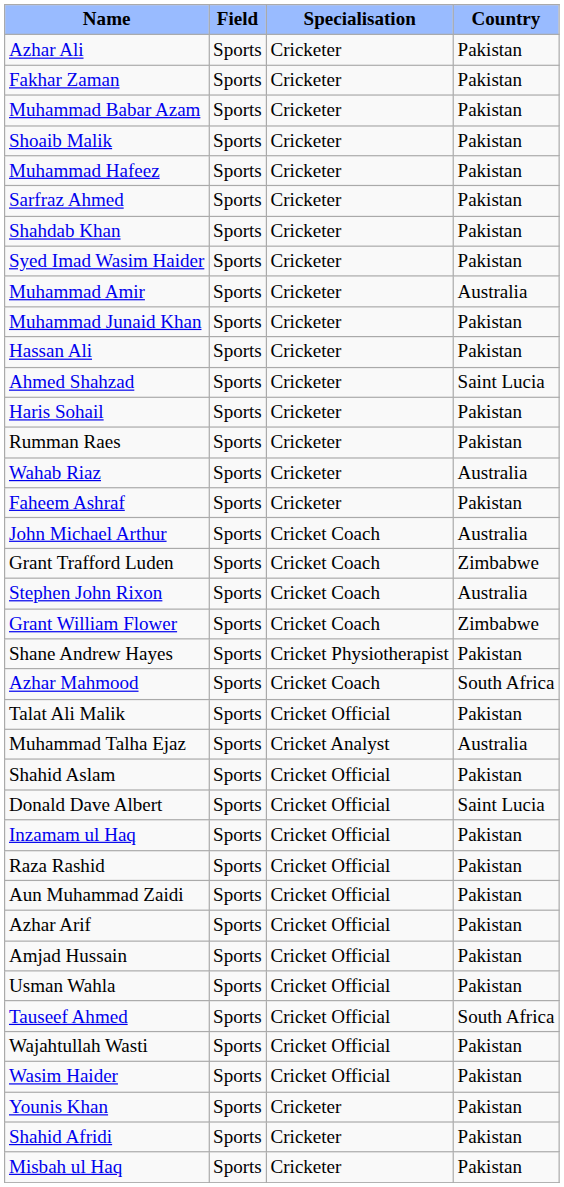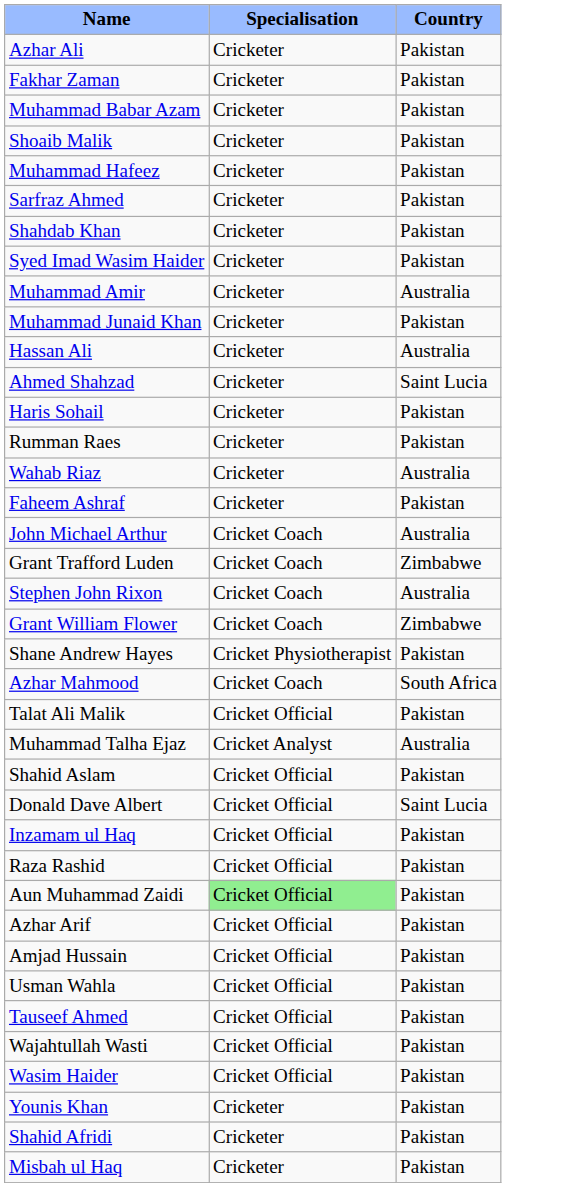 <table class="wikitable">
 <tr>
 <th style="background:#9BF"><span>Name</span></th>
-<th style="background:#9BF"><span>Field</span></th>
 <th style="background:#9BF"><span>Specialisation</span></th>
 <th style="background:#9BF"><span>Country</span></th>
 </tr>
 <tr>
 <td><a href='#'>Azhar Ali</a></td>
-<td>Sports</td>
 <td>Cricketer</td>
 <td>Pakistan</td>
 </tr>
 <tr>
 <td><a href='#'>Fakhar Zaman</a></td>
-<td>Sports</td>
 <td>Cricketer</td>
 <td>Pakistan</td>
 </tr>
 <tr>
 <td><a href='#'>Muhammad Babar Azam</a></td>
-<td>Sports</td>
 <td>Cricketer</td>
 <td>Pakistan</td>
 </tr>
 <tr>
 <td><a href='#'>Shoaib Malik</a></td>
-<td>Sports</td>
 <td>Cricketer</td>
 <td>Pakistan</td>
 </tr>
 <tr>
 <td><a href='#'>Muhammad Hafeez</a></td>
-<td>Sports</td>
 <td>Cricketer</td>
 <td>Pakistan</td>
 </tr>
 <tr>
 <td><a href='#'>Sarfraz Ahmed</a></td>
-<td>Sports</td>
 <td>Cricketer</td>
 <td>Pakistan</td>
 </tr>
 <tr>
 <td><a href='#'>Shahdab Khan</a></td>
-<td>Sports</td>
 <td>Cricketer</td>
 <td>Pakistan</td>
 </tr>
 <tr>
 <td><a href='#'>Syed Imad Wasim Haider</a></td>
-<td>Sports</td>
 <td>Cricketer</td>
 <td>Pakistan</td>
 </tr>
 <tr>
 <td><a href='#'>Muhammad Amir</a></td>
-<td>Sports</td>
 <td>Cricketer</td>
 <td>Australia</td>
 </tr>
 <tr>
 <td><a href='#'>Muhammad Junaid Khan</a></td>
-<td>Sports</td>
 <td>Cricketer</td>
 <td>Pakistan</td>
 </tr>
 <tr>
 <td><a href='#'>Hassan Ali</a></td>
-<td>Sports</td>
 <td>Cricketer</td>
-<td>Pakistan</td>
+<td>Australia</td>
 </tr>
 <tr>
 <td><a href='#'>Ahmed Shahzad</a></td>
-<td>Sports</td>
 <td>Cricketer</td>
 <td>Saint Lucia</td>
 </tr>
 <tr>
 <td><a href='#'>Haris Sohail</a></td>
-<td>Sports</td>
 <td>Cricketer</td>
 <td>Pakistan</td>
 </tr>
 <tr>
 <td>Rumman Raes</td>
-<td>Sports</td>
 <td>Cricketer</td>
 <td>Pakistan</td>
 </tr>
 <tr>
 <td><a href='#'>Wahab Riaz</a></td>
-<td>Sports</td>
 <td>Cricketer</td>
 <td>Australia</td>
 </tr>
 <tr>
 <td><a href='#'>Faheem Ashraf</a></td>
-<td>Sports</td>
 <td>Cricketer</td>
 <td>Pakistan</td>
 </tr>
 <tr>
 <td><a href='#'> John Michael Arthur</a></td>
-<td>Sports</td>
 <td>Cricket Coach</td>
 <td>Australia</td>
 </tr>
 <tr>
 <td>Grant Trafford Luden</td>
-<td>Sports</td>
 <td>Cricket Coach</td>
 <td>Zimbabwe</td>
 </tr>
 <tr>
 <td><a href='#'>Stephen John Rixon</a></td>
-<td>Sports</td>
 <td>Cricket Coach</td>
 <td>Australia</td>
 </tr>
 <tr>
 <td><a href='#'>Grant William Flower</a></td>
-<td>Sports</td>
 <td>Cricket Coach</td>
 <td>Zimbabwe</td>
 </tr>
 <tr>
 <td>Shane Andrew Hayes</td>
-<td>Sports</td>
 <td>Cricket Physiotherapist</td>
 <td>Pakistan</td>
 </tr>
 <tr>
 <td><a href='#'>Azhar Mahmood</a></td>
-<td>Sports</td>
 <td>Cricket Coach</td>
 <td>South Africa</td>
 </tr>
 <tr>
 <td>Talat Ali Malik</td>
-<td>Sports</td>
 <td>Cricket Official</td>
 <td>Pakistan</td>
 </tr>
 <tr>
 <td>Muhammad Talha Ejaz</td>
-<td>Sports</td>
 <td>Cricket Analyst</td>
 <td>Australia</td>
 </tr>
 <tr>
 <td>Shahid Aslam</td>
-<td>Sports</td>
 <td>Cricket Official</td>
 <td>Pakistan</td>
 </tr>
 <tr>
 <td>Donald Dave Albert</td>
-<td>Sports</td>
 <td>Cricket Official</td>
 <td>Saint Lucia</td>
 </tr>
 <tr>
 <td><a href='#'>Inzamam ul Haq</a></td>
-<td>Sports</td>
 <td>Cricket Official</td>
 <td>Pakistan</td>
 </tr>
 <tr>
 <td>Raza Rashid</td>
-<td>Sports</td>
 <td>Cricket Official</td>
 <td>Pakistan</td>
 </tr>
 <tr>
 <td>Aun Muhammad Zaidi</td>
-<td>Sports</td>
-<td>Cricket Official</td>
+<td style="background: lightgreen;">Cricket Official</td>
 <td>Pakistan</td>
 </tr>
 <tr>
 <td>Azhar Arif</td>
-<td>Sports</td>
 <td>Cricket Official</td>
 <td>Pakistan</td>
 </tr>
 <tr>
 <td>Amjad Hussain</td>
-<td>Sports</td>
 <td>Cricket Official</td>
 <td>Pakistan</td>
 </tr>
 <tr>
 <td>Usman Wahla</td>
-<td>Sports</td>
 <td>Cricket Official</td>
 <td>Pakistan</td>
 </tr>
 <tr>
 <td><a href='#'>Tauseef Ahmed</a></td>
-<td>Sports</td>
 <td>Cricket Official</td>
-<td>South Africa</td>
+<td>Pakistan</td>
 </tr>
 <tr>
 <td>Wajahtullah Wasti</td>
-<td>Sports</td>
 <td>Cricket Official</td>
 <td>Pakistan</td>
 </tr>
 <tr>
 <td><a href='#'>Wasim Haider</a></td>
-<td>Sports</td>
 <td>Cricket Official</td>
 <td>Pakistan</td>
 </tr>
 <tr>
 <td><a href='#'>Younis Khan</a></td>
-<td>Sports</td>
 <td>Cricketer</td>
 <td>Pakistan</td>
 </tr>
 <tr>
 <td><a href='#'>Shahid Afridi</a></td>
-<td>Sports</td>
 <td>Cricketer</td>
 <td>Pakistan</td>
 </tr>
 <tr>
 <td><a href='#'>Misbah ul Haq</a></td>
-<td>Sports</td>
 <td>Cricketer</td>
 <td>Pakistan</td>
 </tr>
 </table>
